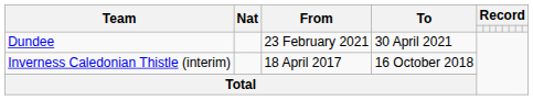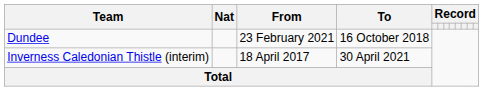 <table class="wikitable" style="text-align:center">
 <tr>
 <th rowspan="2">Team</th>
 <th rowspan="2">Nat</th>
 <th rowspan="2">From</th>
 <th rowspan="2">To</th>
 <th colspan="8">Record</th>
 </tr>
 <tr>
 <th></th>
 <th></th>
 <th></th>
 <th></th>
 <th></th>
 <th></th>
 <th></th>
 <th></th>
 </tr>
 <tr>
 <td align=left><a href='#'>Dundee</a></td>
 <td></td>
 <td align=left>23 February 2021</td>
-<td align=left>30 April 2021<br></td>
+<td align=left>16 October 2018<br></td>
 </tr>
 <tr>
 <td align=left><a href='#'>Inverness Caledonian Thistle</a> (interim)</td>
 <td></td>
 <td align=left>18 April 2017</td>
-<td align=left>16 October 2018<br></td>
+<td align=left>30 April 2021<br></td>
 </tr>
 <tr>
 <th colspan="4">Total<br></th>
 </tr>
 </table>
